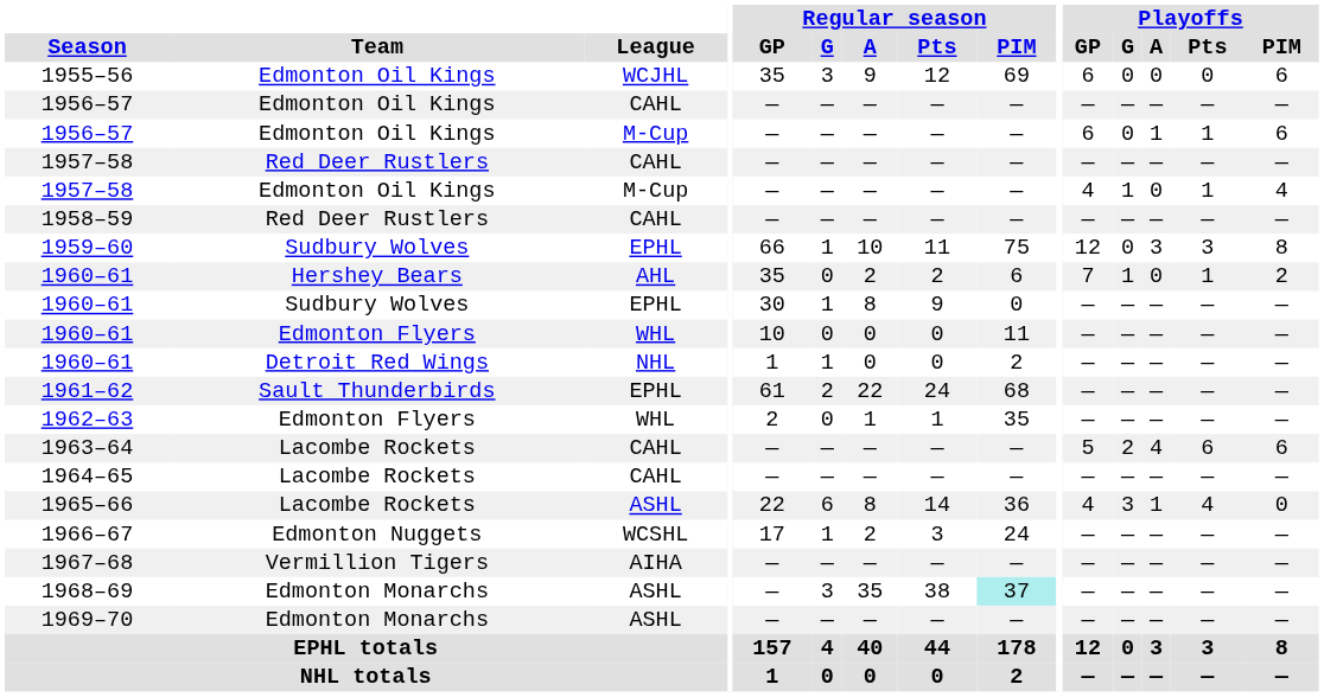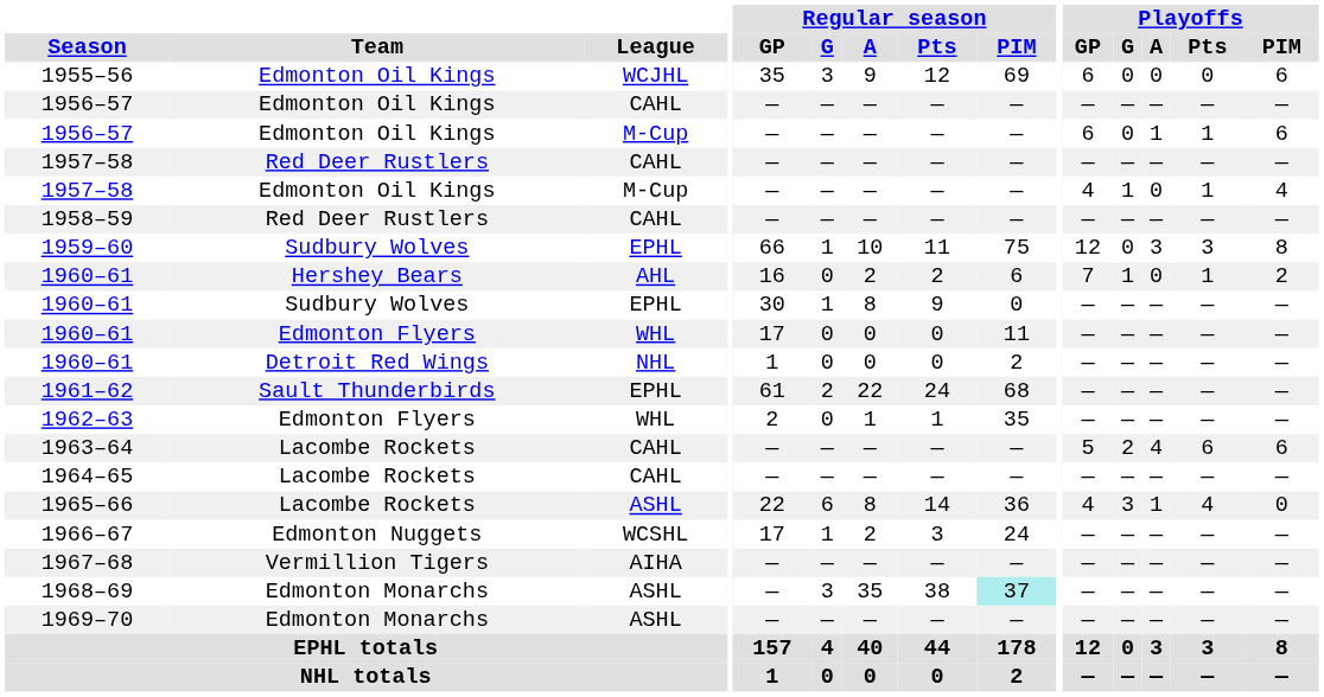 <table border="0" cellpadding="1" cellspacing="0" style="text-align:center; width:60em">
 <tr bgcolor="#e0e0e0">
 <th colspan="3" bgcolor="#ffffff"></th>
 <th rowspan="100" bgcolor="#ffffff"></th>
 <th colspan="5"><a href='#'>Regular season</a></th>
 <th rowspan="100" bgcolor="#ffffff"></th>
 <th colspan="5"><a href='#'>Playoffs</a></th>
 </tr>
 <tr bgcolor="#e0e0e0">
 <th><a href='#'>Season</a></th>
 <th>Team</th>
 <th>League</th>
 <th>GP</th>
 <th><a href='#'>G</a></th>
 <th><a href='#'>A</a></th>
 <th><a href='#'>Pts</a></th>
 <th><a href='#'>PIM</a></th>
 <th>GP</th>
 <th>G</th>
 <th>A</th>
 <th>Pts</th>
 <th>PIM</th>
 </tr>
 <tr>
 <td>1955–56</td>
 <td><a href='#'>Edmonton Oil Kings</a></td>
 <td><a href='#'>WCJHL</a></td>
 <td>35</td>
 <td>3</td>
 <td>9</td>
 <td>12</td>
 <td>69</td>
 <td>6</td>
 <td>0</td>
 <td>0</td>
 <td>0</td>
 <td>6</td>
 </tr>
 <tr bgcolor="#f0f0f0">
 <td>1956–57</td>
 <td>Edmonton Oil Kings</td>
 <td>CAHL</td>
 <td>—</td>
 <td>—</td>
 <td>—</td>
 <td>—</td>
 <td>—</td>
 <td>—</td>
 <td>—</td>
 <td>—</td>
 <td>—</td>
 <td>—</td>
 </tr>
 <tr>
 <td><a href='#'>1956–57</a></td>
 <td>Edmonton Oil Kings</td>
 <td><a href='#'>M-Cup</a></td>
 <td>—</td>
 <td>—</td>
 <td>—</td>
 <td>—</td>
 <td>—</td>
 <td>6</td>
 <td>0</td>
 <td>1</td>
 <td>1</td>
 <td>6</td>
 </tr>
 <tr bgcolor="#f0f0f0">
 <td>1957–58</td>
 <td><a href='#'>Red Deer Rustlers</a></td>
 <td>CAHL</td>
 <td>—</td>
 <td>—</td>
 <td>—</td>
 <td>—</td>
 <td>—</td>
 <td>—</td>
 <td>—</td>
 <td>—</td>
 <td>—</td>
 <td>—</td>
 </tr>
 <tr>
 <td><a href='#'>1957–58</a></td>
 <td>Edmonton Oil Kings</td>
 <td>M-Cup</td>
 <td>—</td>
 <td>—</td>
 <td>—</td>
 <td>—</td>
 <td>—</td>
 <td>4</td>
 <td>1</td>
 <td>0</td>
 <td>1</td>
 <td>4</td>
 </tr>
 <tr bgcolor="#f0f0f0">
 <td>1958–59</td>
 <td>Red Deer Rustlers</td>
 <td>CAHL</td>
 <td>—</td>
 <td>—</td>
 <td>—</td>
 <td>—</td>
 <td>—</td>
 <td>—</td>
 <td>—</td>
 <td>—</td>
 <td>—</td>
 <td>—</td>
 </tr>
 <tr>
 <td><a href='#'>1959–60</a></td>
 <td><a href='#'>Sudbury Wolves</a></td>
 <td><a href='#'>EPHL</a></td>
 <td>66</td>
 <td>1</td>
 <td>10</td>
 <td>11</td>
 <td>75</td>
 <td>12</td>
 <td>0</td>
 <td>3</td>
 <td>3</td>
 <td>8</td>
 </tr>
 <tr bgcolor="#f0f0f0">
 <td><a href='#'>1960–61</a></td>
 <td><a href='#'>Hershey Bears</a></td>
 <td><a href='#'>AHL</a></td>
-<td>35</td>
+<td>16</td>
 <td>0</td>
 <td>2</td>
 <td>2</td>
 <td>6</td>
 <td>7</td>
 <td>1</td>
 <td>0</td>
 <td>1</td>
 <td>2</td>
 </tr>
 <tr>
 <td><a href='#'>1960–61</a></td>
 <td>Sudbury Wolves</td>
 <td>EPHL</td>
 <td>30</td>
 <td>1</td>
 <td>8</td>
 <td>9</td>
 <td>0</td>
 <td>—</td>
 <td>—</td>
 <td>—</td>
 <td>—</td>
 <td>—</td>
 </tr>
 <tr bgcolor="#f0f0f0">
 <td><a href='#'>1960–61</a></td>
 <td><a href='#'>Edmonton Flyers</a></td>
 <td><a href='#'>WHL</a></td>
-<td>10</td>
+<td>17</td>
 <td>0</td>
 <td>0</td>
 <td>0</td>
 <td>11</td>
 <td>—</td>
 <td>—</td>
 <td>—</td>
 <td>—</td>
 <td>—</td>
 </tr>
 <tr>
 <td><a href='#'>1960–61</a></td>
 <td><a href='#'>Detroit Red Wings</a></td>
 <td><a href='#'>NHL</a></td>
 <td>1</td>
-<td>1</td>
+<td>0</td>
 <td>0</td>
 <td>0</td>
 <td>2</td>
 <td>—</td>
 <td>—</td>
 <td>—</td>
 <td>—</td>
 <td>—</td>
 </tr>
 <tr bgcolor="#f0f0f0">
 <td><a href='#'>1961–62</a></td>
 <td><a href='#'>Sault Thunderbirds</a></td>
 <td>EPHL</td>
 <td>61</td>
 <td>2</td>
 <td>22</td>
 <td>24</td>
 <td>68</td>
 <td>—</td>
 <td>—</td>
 <td>—</td>
 <td>—</td>
 <td>—</td>
 </tr>
 <tr>
 <td><a href='#'>1962–63</a></td>
 <td>Edmonton Flyers</td>
 <td>WHL</td>
 <td>2</td>
 <td>0</td>
 <td>1</td>
 <td>1</td>
 <td>35</td>
 <td>—</td>
 <td>—</td>
 <td>—</td>
 <td>—</td>
 <td>—</td>
 </tr>
 <tr bgcolor="#f0f0f0">
 <td>1963–64</td>
 <td>Lacombe Rockets</td>
 <td>CAHL</td>
 <td>—</td>
 <td>—</td>
 <td>—</td>
 <td>—</td>
 <td>—</td>
 <td>5</td>
 <td>2</td>
 <td>4</td>
 <td>6</td>
 <td>6</td>
 </tr>
 <tr>
 <td>1964–65</td>
 <td>Lacombe Rockets</td>
 <td>CAHL</td>
 <td>—</td>
 <td>—</td>
 <td>—</td>
 <td>—</td>
 <td>—</td>
 <td>—</td>
 <td>—</td>
 <td>—</td>
 <td>—</td>
 <td>—</td>
 </tr>
 <tr bgcolor="#f0f0f0">
 <td>1965–66</td>
 <td>Lacombe Rockets</td>
 <td><a href='#'>ASHL</a></td>
 <td>22</td>
 <td>6</td>
 <td>8</td>
 <td>14</td>
 <td>36</td>
 <td>4</td>
 <td>3</td>
 <td>1</td>
 <td>4</td>
 <td>0</td>
 </tr>
 <tr>
 <td>1966–67</td>
 <td>Edmonton Nuggets</td>
 <td>WCSHL</td>
 <td>17</td>
 <td>1</td>
 <td>2</td>
 <td>3</td>
 <td>24</td>
 <td>—</td>
 <td>—</td>
 <td>—</td>
 <td>—</td>
 <td>—</td>
 </tr>
 <tr bgcolor="#f0f0f0">
 <td>1967–68</td>
 <td>Vermillion Tigers</td>
 <td>AIHA</td>
 <td>—</td>
 <td>—</td>
 <td>—</td>
 <td>—</td>
 <td>—</td>
 <td>—</td>
 <td>—</td>
 <td>—</td>
 <td>—</td>
 <td>—</td>
 </tr>
 <tr>
 <td>1968–69</td>
 <td>Edmonton Monarchs</td>
 <td>ASHL</td>
 <td>—</td>
 <td>3</td>
 <td>35</td>
 <td>38</td>
 <td style="background: paleturquoise;">37</td>
 <td>—</td>
 <td>—</td>
 <td>—</td>
 <td>—</td>
 <td>—</td>
 </tr>
 <tr bgcolor="#f0f0f0">
 <td>1969–70</td>
 <td>Edmonton Monarchs</td>
 <td>ASHL</td>
 <td>—</td>
 <td>—</td>
 <td>—</td>
 <td>—</td>
 <td>—</td>
 <td>—</td>
 <td>—</td>
 <td>—</td>
 <td>—</td>
 <td>—</td>
 </tr>
 <tr bgcolor="#e0e0e0">
 <th colspan="3">EPHL totals</th>
 <th>157</th>
 <th>4</th>
 <th>40</th>
 <th>44</th>
 <th>178</th>
 <th>12</th>
 <th>0</th>
 <th>3</th>
 <th>3</th>
 <th>8</th>
 </tr>
 <tr bgcolor="#e0e0e0">
 <th colspan="3">NHL totals</th>
 <th>1</th>
 <th>0</th>
 <th>0</th>
 <th>0</th>
 <th>2</th>
 <th>—</th>
 <th>—</th>
 <th>—</th>
 <th>—</th>
 <th>—</th>
 </tr>
 </table>
